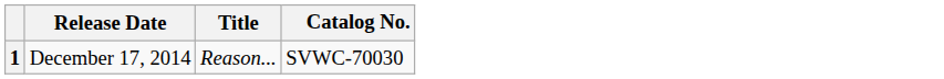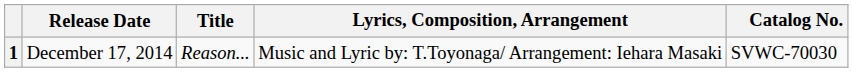 <table class="wikitable">
 <tr>
 <th></th>
 <th>Release Date</th>
 <th>Title</th>
+<th>Lyrics, Composition, Arrangement　</th>
 <th>　Catalog No.</th>
 </tr>
 <tr>
 <th>1</th>
 <td>December 17, 2014</td>
 <td><em>Reason...</em></td>
+<td>Music and Lyric by: T.Toyonaga/ Arrangement: Iehara Masaki</td>
 <td>SVWC-70030</td>
 </tr>
 </table>
